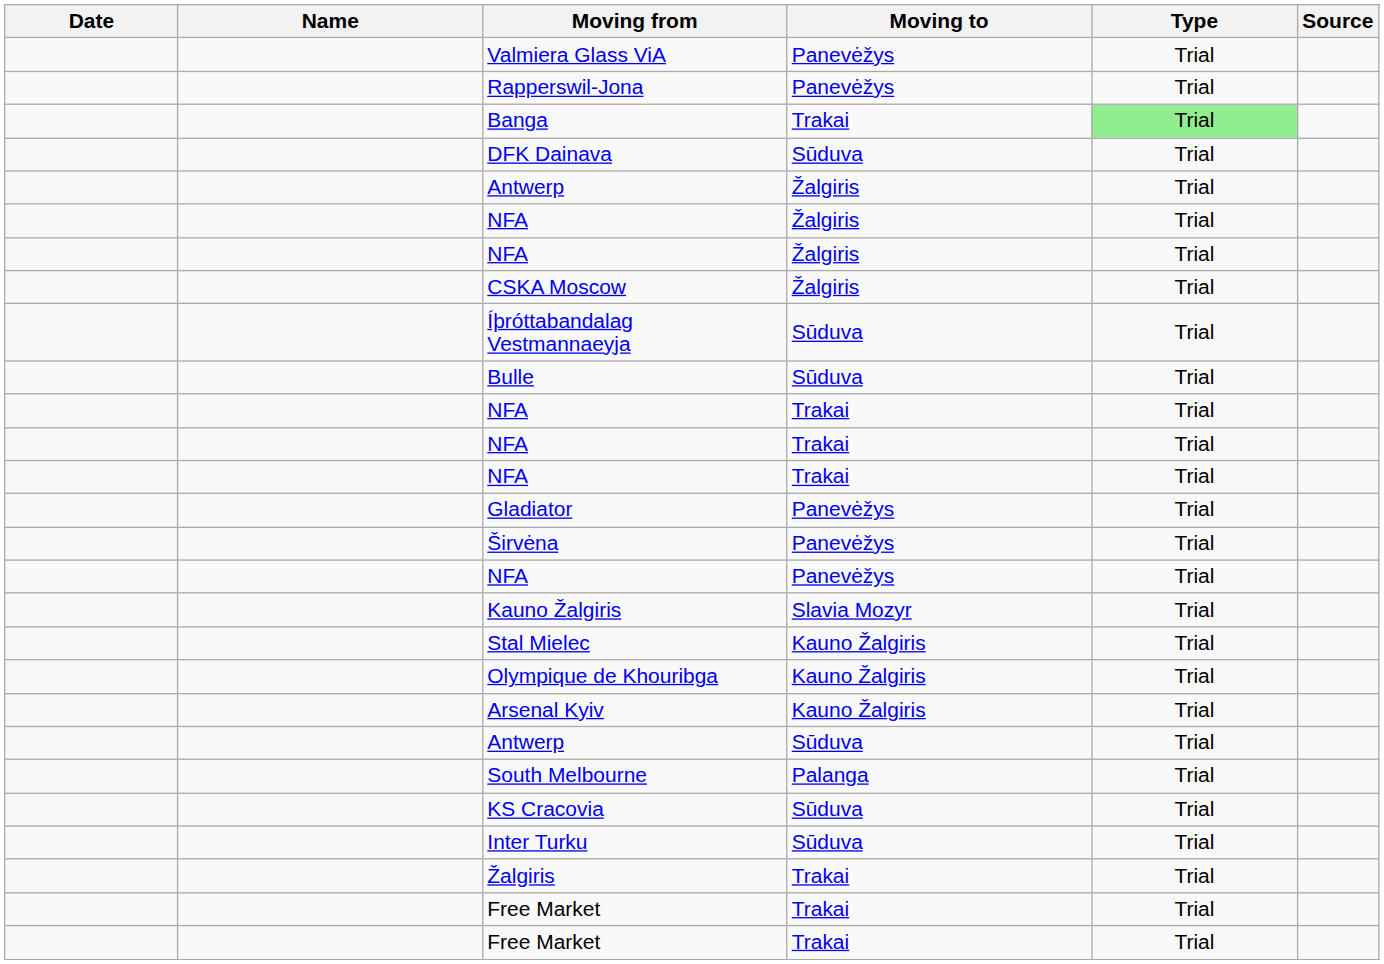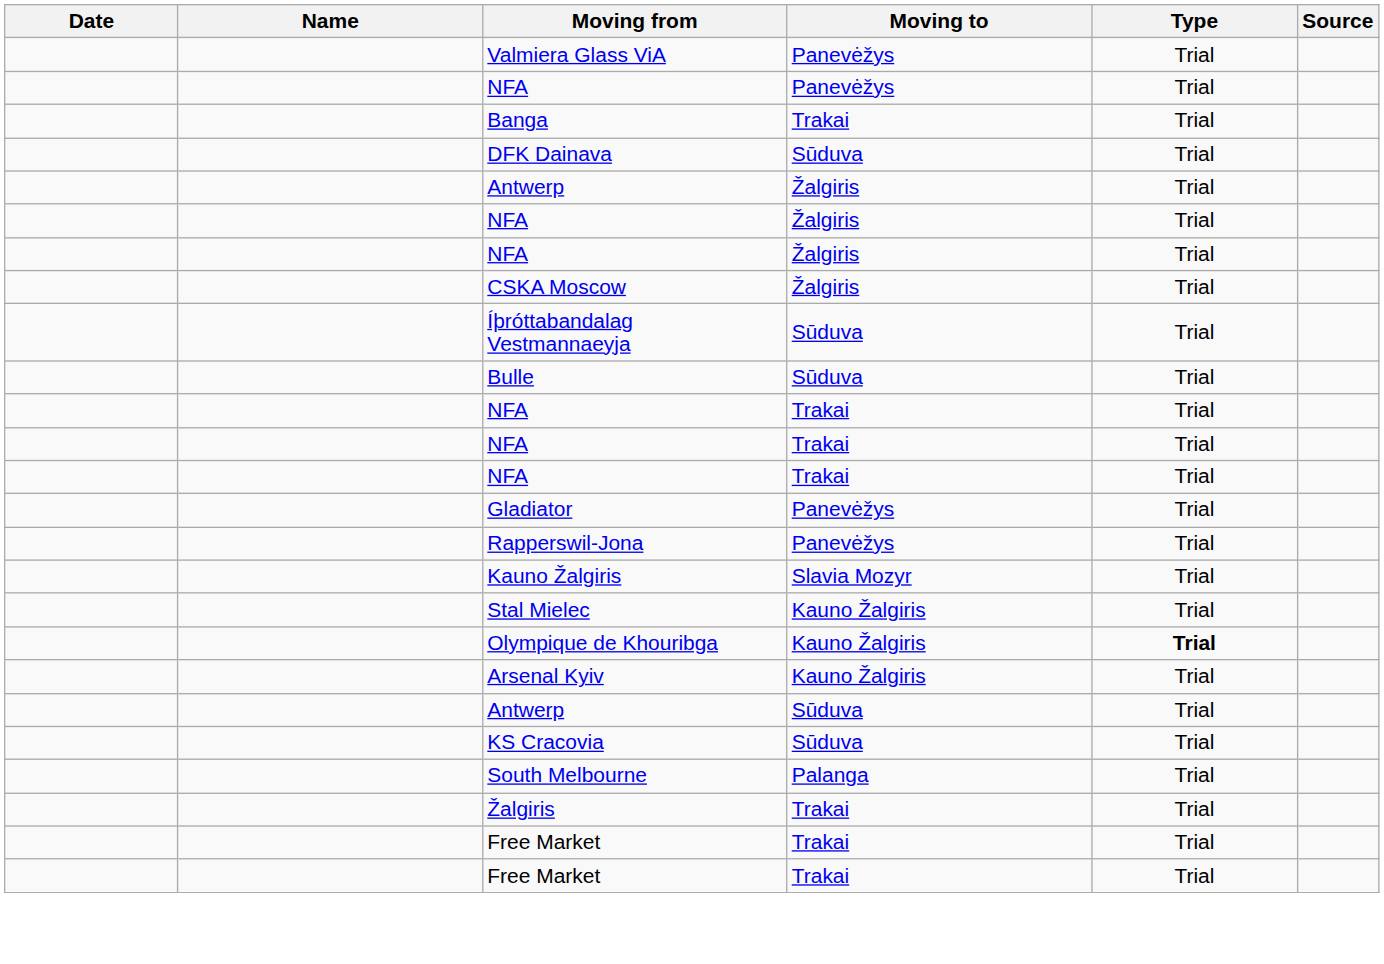 <table class="wikitable sortable">
 <tr>
 <th style="width:125px;">Date</th>
 <th style="width:225px;">Name</th>
 <th style="width:225px;">Moving from</th>
 <th style="width:225px;">Moving to</th>
 <th style="width:150px;">Type</th>
 <th style="width:20px;">Source</th>
 </tr>
 <tr>
 <td align=center></td>
 <td> </td>
 <td> <a href='#'>Valmiera Glass ViA</a></td>
 <td><a href='#'>Panevėžys</a></td>
 <td align=center>Trial</td>
 <td align=center></td>
 </tr>
 <tr>
 <td align=center></td>
 <td> </td>
-<td> <a href='#'>Rapperswil-Jona</a></td>
+<td><a href='#'>NFA</a></td>
 <td><a href='#'>Panevėžys</a></td>
 <td align=center>Trial</td>
 <td align=center></td>
 </tr>
 <tr>
 <td align=center></td>
 <td> </td>
 <td><a href='#'>Banga</a></td>
 <td><a href='#'>Trakai</a></td>
-<td align=center style="background: lightgreen;">Trial</td>
+<td align=center>Trial</td>
 <td align=center></td>
 </tr>
 <tr>
 <td align=center></td>
 <td> </td>
 <td><a href='#'>DFK Dainava</a></td>
 <td><a href='#'>Sūduva</a></td>
 <td align=center>Trial</td>
 <td align=center></td>
 </tr>
 <tr>
 <td align=center></td>
 <td> </td>
 <td> <a href='#'>Antwerp</a></td>
 <td><a href='#'>Žalgiris</a></td>
 <td align=center>Trial</td>
 <td align=center></td>
 </tr>
 <tr>
 <td align=center></td>
 <td> </td>
 <td><a href='#'>NFA</a></td>
 <td><a href='#'>Žalgiris</a></td>
 <td align=center>Trial</td>
 <td align=center></td>
 </tr>
 <tr>
 <td align=center></td>
 <td> </td>
 <td><a href='#'>NFA</a></td>
 <td><a href='#'>Žalgiris</a></td>
 <td align=center>Trial</td>
 <td align=center></td>
 </tr>
 <tr>
 <td align=center></td>
 <td> </td>
 <td> <a href='#'>CSKA Moscow</a></td>
 <td><a href='#'>Žalgiris</a></td>
 <td align=center>Trial</td>
 <td align=center></td>
 </tr>
 <tr>
 <td align=center></td>
 <td> </td>
 <td> <a href='#'>Íþróttabandalag Vestmannaeyja</a></td>
 <td><a href='#'>Sūduva</a></td>
 <td align=center>Trial</td>
 <td align=center></td>
 </tr>
 <tr>
 <td align=center></td>
 <td> </td>
 <td> <a href='#'>Bulle</a></td>
 <td><a href='#'>Sūduva</a></td>
 <td align=center>Trial</td>
 <td align=center></td>
 </tr>
 <tr>
 <td align=center></td>
 <td> </td>
 <td><a href='#'>NFA</a></td>
 <td><a href='#'>Trakai</a></td>
 <td align=center>Trial</td>
 <td align=center></td>
 </tr>
 <tr>
 <td align=center></td>
 <td> </td>
 <td><a href='#'>NFA</a></td>
 <td><a href='#'>Trakai</a></td>
 <td align=center>Trial</td>
 <td align=center></td>
 </tr>
 <tr>
 <td align=center></td>
 <td> </td>
 <td><a href='#'>NFA</a></td>
 <td><a href='#'>Trakai</a></td>
 <td align=center>Trial</td>
 <td align=center></td>
 </tr>
 <tr>
 <td align=center></td>
 <td> </td>
 <td> <a href='#'>Gladiator</a></td>
 <td><a href='#'>Panevėžys</a></td>
 <td align=center>Trial</td>
 <td align=center></td>
 </tr>
 <tr>
 <td align=center></td>
 <td> </td>
-<td><a href='#'>Širvėna</a></td>
-<td><a href='#'>Panevėžys</a></td>
-<td align=center>Trial</td>
-<td align=center></td>
-</tr>
-<tr>
-<td align=center></td>
-<td> </td>
-<td><a href='#'>NFA</a></td>
+<td> <a href='#'>Rapperswil-Jona</a></td>
 <td><a href='#'>Panevėžys</a></td>
 <td align=center>Trial</td>
 <td align=center></td>
 </tr>
 <tr>
 <td align=center></td>
 <td> </td>
 <td><a href='#'>Kauno Žalgiris</a></td>
 <td> <a href='#'>Slavia Mozyr</a></td>
 <td align=center>Trial</td>
 <td align=center></td>
 </tr>
 <tr>
 <td align=center></td>
 <td> </td>
 <td> <a href='#'>Stal Mielec</a></td>
 <td><a href='#'>Kauno Žalgiris</a></td>
 <td align=center>Trial</td>
 <td align=center></td>
 </tr>
 <tr>
 <td align=center></td>
 <td> </td>
 <td> <a href='#'>Olympique de Khouribga</a></td>
 <td><a href='#'>Kauno Žalgiris</a></td>
-<td align=center>Trial</td>
+<td align=center><strong>Trial</strong></td>
 <td align=center></td>
 </tr>
 <tr>
 <td align=center></td>
 <td> </td>
 <td> <a href='#'>Arsenal Kyiv</a></td>
 <td><a href='#'>Kauno Žalgiris</a></td>
 <td align=center>Trial</td>
 <td align=center></td>
 </tr>
 <tr>
 <td align=center></td>
 <td> </td>
 <td> <a href='#'>Antwerp</a></td>
 <td><a href='#'>Sūduva</a></td>
 <td align=center>Trial</td>
 <td align=center></td>
 </tr>
 <tr>
 <td align=center></td>
 <td> </td>
-<td> <a href='#'>South Melbourne</a></td>
-<td><a href='#'>Palanga</a></td>
-<td align=center>Trial</td>
-<td align=center></td>
-</tr>
-<tr>
-<td align=center></td>
-<td> </td>
 <td> <a href='#'>KS Cracovia</a></td>
 <td><a href='#'>Sūduva</a></td>
 <td align=center>Trial</td>
 <td align=center></td>
 </tr>
 <tr>
 <td align=center></td>
 <td> </td>
-<td> <a href='#'>Inter Turku</a></td>
-<td><a href='#'>Sūduva</a></td>
+<td> <a href='#'>South Melbourne</a></td>
+<td><a href='#'>Palanga</a></td>
 <td align=center>Trial</td>
 <td align=center></td>
 </tr>
 <tr>
 <td align=center></td>
 <td> </td>
 <td><a href='#'>Žalgiris</a></td>
 <td><a href='#'>Trakai</a></td>
 <td align=center>Trial</td>
 <td align=center></td>
 </tr>
 <tr>
 <td align=center></td>
 <td> </td>
 <td>Free Market</td>
 <td><a href='#'>Trakai</a></td>
 <td align=center>Trial</td>
 <td align=center></td>
 </tr>
 <tr>
 <td align=center></td>
 <td> </td>
 <td>Free Market</td>
 <td><a href='#'>Trakai</a></td>
 <td align=center>Trial</td>
 <td align=center></td>
 </tr>
 <tr>
 </tr>
 </table>
